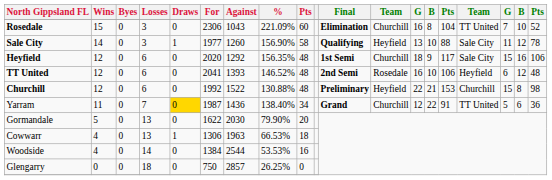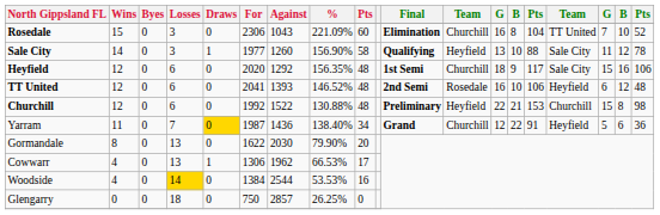 <table style="font-size: 85%; text-align: left;" class="wikitable">
 <tr>
 <th style="color:crimson">North Gippsland FL</th>
 <th style="color:crimson">Wins</th>
 <th style="color:crimson">Byes</th>
 <th style="color:crimson">Losses</th>
 <th style="color:crimson">Draws</th>
 <th style="color:crimson">For</th>
 <th style="color:crimson">Against</th>
 <th style="color:crimson">%</th>
 <th style="color:crimson">Pts</th>
 <th></th>
 <th style="color:green">Final</th>
 <th style="color:green">Team</th>
 <th style="color:green">G</th>
 <th style="color:green">B</th>
 <th style="color:green">Pts</th>
 <th style="color:green">Team</th>
 <th style="color:green">G</th>
 <th style="color:green">B</th>
 <th style="color:green">Pts</th>
 </tr>
 <tr>
 </tr>
 <tr>
 </tr>
 <tr>
 <td><strong>	Rosedale	</strong></td>
 <td>15</td>
 <td>0</td>
 <td>3</td>
 <td>0</td>
 <td>2306</td>
 <td>1043</td>
 <td>221.09%</td>
 <td>60</td>
 <td></td>
 <td><strong>Elimination</strong></td>
 <td>Churchill</td>
 <td>16</td>
 <td>8</td>
 <td>104</td>
 <td>TT United</td>
 <td>7</td>
 <td>10</td>
 <td>52</td>
 </tr>
 <tr>
 <td><strong>	Sale City	</strong></td>
 <td>14</td>
 <td>0</td>
 <td>3</td>
 <td>1</td>
 <td>1977</td>
 <td>1260</td>
 <td>156.90%</td>
 <td>58</td>
 <td></td>
 <td><strong>Qualifying</strong></td>
 <td>Heyfield</td>
 <td>13</td>
 <td>10</td>
 <td>88</td>
 <td>Sale City</td>
 <td>11</td>
 <td>12</td>
 <td>78</td>
 </tr>
 <tr>
 <td><strong>	Heyfield	</strong></td>
 <td>12</td>
 <td>0</td>
 <td>6</td>
 <td>0</td>
 <td>2020</td>
 <td>1292</td>
 <td>156.35%</td>
 <td>48</td>
 <td></td>
 <td><strong>1st Semi</strong></td>
 <td>Churchill</td>
 <td>18</td>
 <td>9</td>
 <td>117</td>
 <td>Sale City</td>
 <td>15</td>
 <td>16</td>
 <td>106</td>
 </tr>
 <tr>
 <td><strong>	TT United	</strong></td>
 <td>12</td>
 <td>0</td>
 <td>6</td>
 <td>0</td>
 <td>2041</td>
 <td>1393</td>
 <td>146.52%</td>
 <td>48</td>
 <td></td>
 <td><strong>2nd Semi</strong></td>
 <td>Rosedale</td>
 <td>16</td>
 <td>10</td>
 <td>106</td>
 <td>Heyfield</td>
 <td>6</td>
 <td>12</td>
 <td>48</td>
 </tr>
 <tr ||>
 <td><strong>	Churchill	</strong></td>
 <td>12</td>
 <td>0</td>
 <td>6</td>
 <td>0</td>
 <td>1992</td>
 <td>1522</td>
 <td>130.88%</td>
 <td>48</td>
 <td></td>
 <td><strong>Preliminary</strong></td>
 <td>Heyfield</td>
 <td>22</td>
 <td>21</td>
 <td>153</td>
 <td>Churchill</td>
 <td>15</td>
 <td>8</td>
 <td>98</td>
 </tr>
 <tr>
 <td>Yarram</td>
 <td>11</td>
 <td>0</td>
 <td>7</td>
 <td style="background: gold;">0</td>
 <td>1987</td>
 <td>1436</td>
 <td>138.40%</td>
 <td>34</td>
 <td></td>
 <td><strong>Grand</strong></td>
 <td>Churchill</td>
 <td>12</td>
 <td>22</td>
 <td>91</td>
-<td>TT United</td>
+<td>Heyfield</td>
 <td>5</td>
 <td>6</td>
 <td>36</td>
 </tr>
 <tr>
 <td>Gormandale</td>
-<td>5</td>
+<td>8</td>
 <td>0</td>
 <td>13</td>
 <td>0</td>
 <td>1622</td>
 <td>2030</td>
 <td>79.90%</td>
 <td>20</td>
 <td></td>
 </tr>
 <tr>
 <td>Cowwarr</td>
 <td>4</td>
 <td>0</td>
 <td>13</td>
 <td>1</td>
 <td>1306</td>
-<td>1963</td>
+<td>1962</td>
 <td>66.53%</td>
-<td>18</td>
+<td>17</td>
 <td></td>
 </tr>
 <tr>
 <td>Woodside</td>
 <td>4</td>
 <td>0</td>
-<td>14</td>
+<td style="background: gold;">14</td>
 <td>0</td>
 <td>1384</td>
 <td>2544</td>
 <td>53.53%</td>
 <td>16</td>
 <td></td>
 </tr>
 <tr>
 <td>Glengarry</td>
 <td>0</td>
 <td>0</td>
 <td>18</td>
 <td>0</td>
 <td>750</td>
 <td>2857</td>
 <td>26.25%</td>
 <td>0</td>
 <td></td>
 </tr>
 <tr>
 </tr>
 </table>
